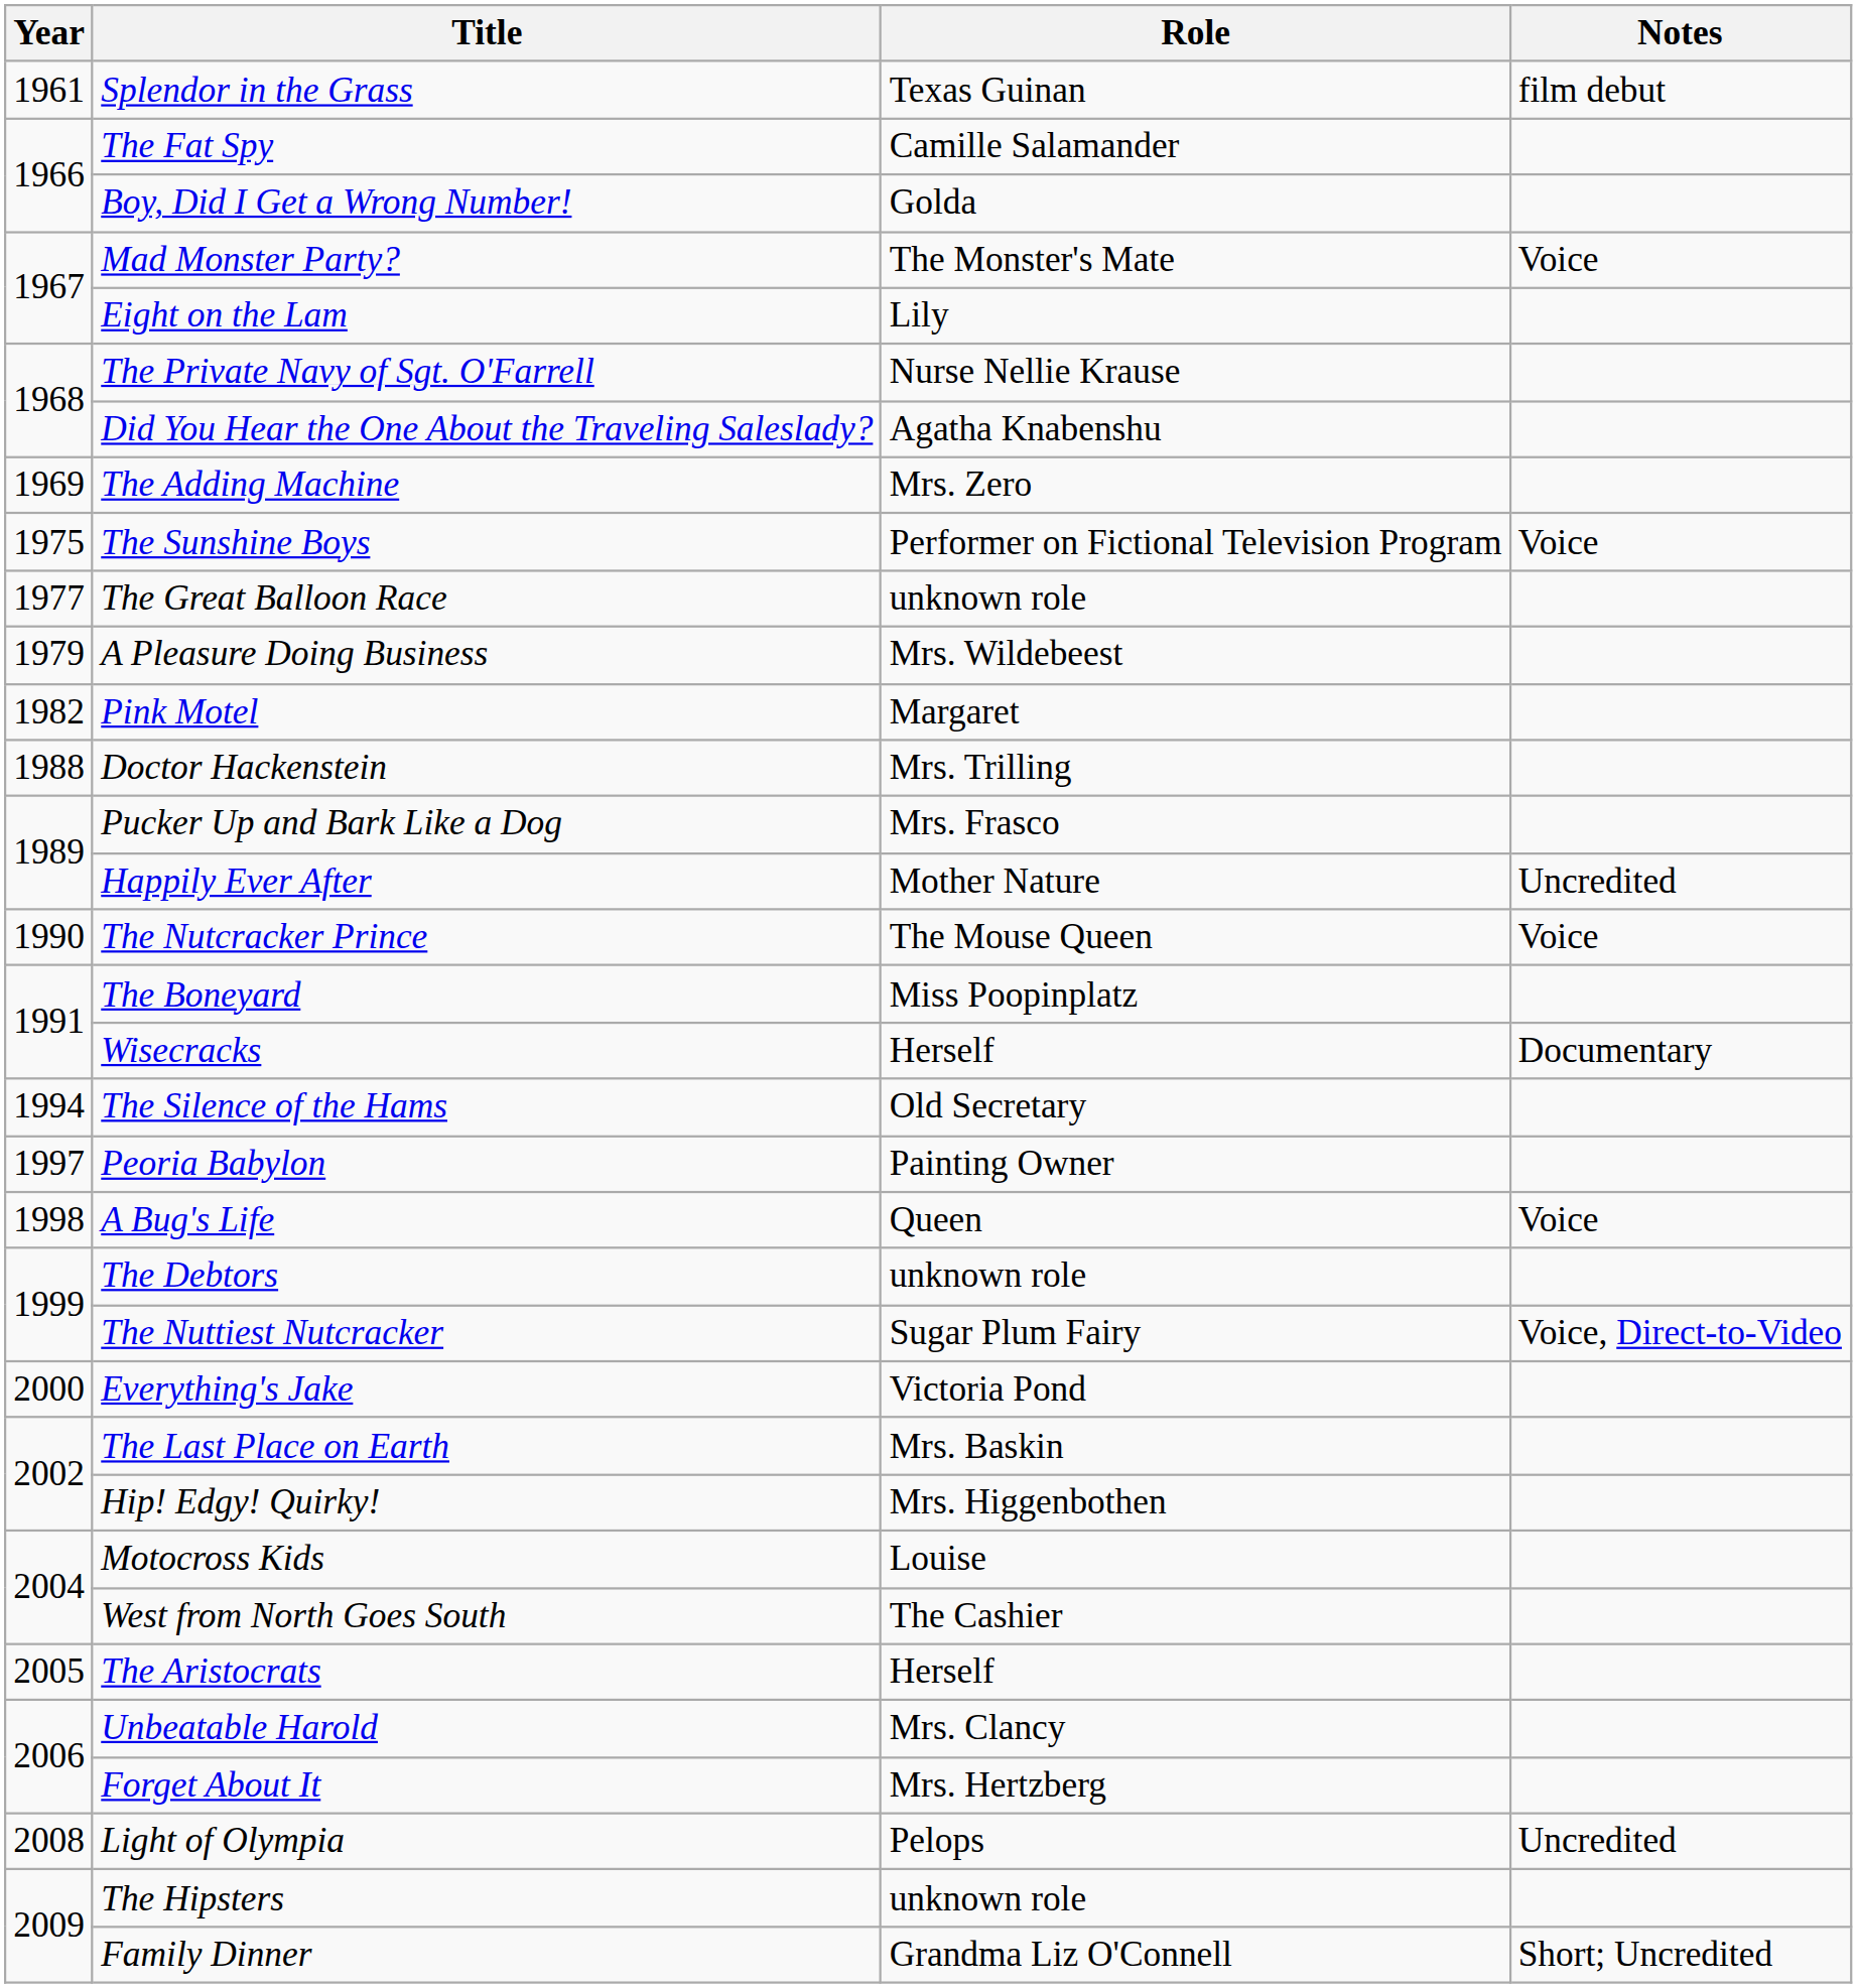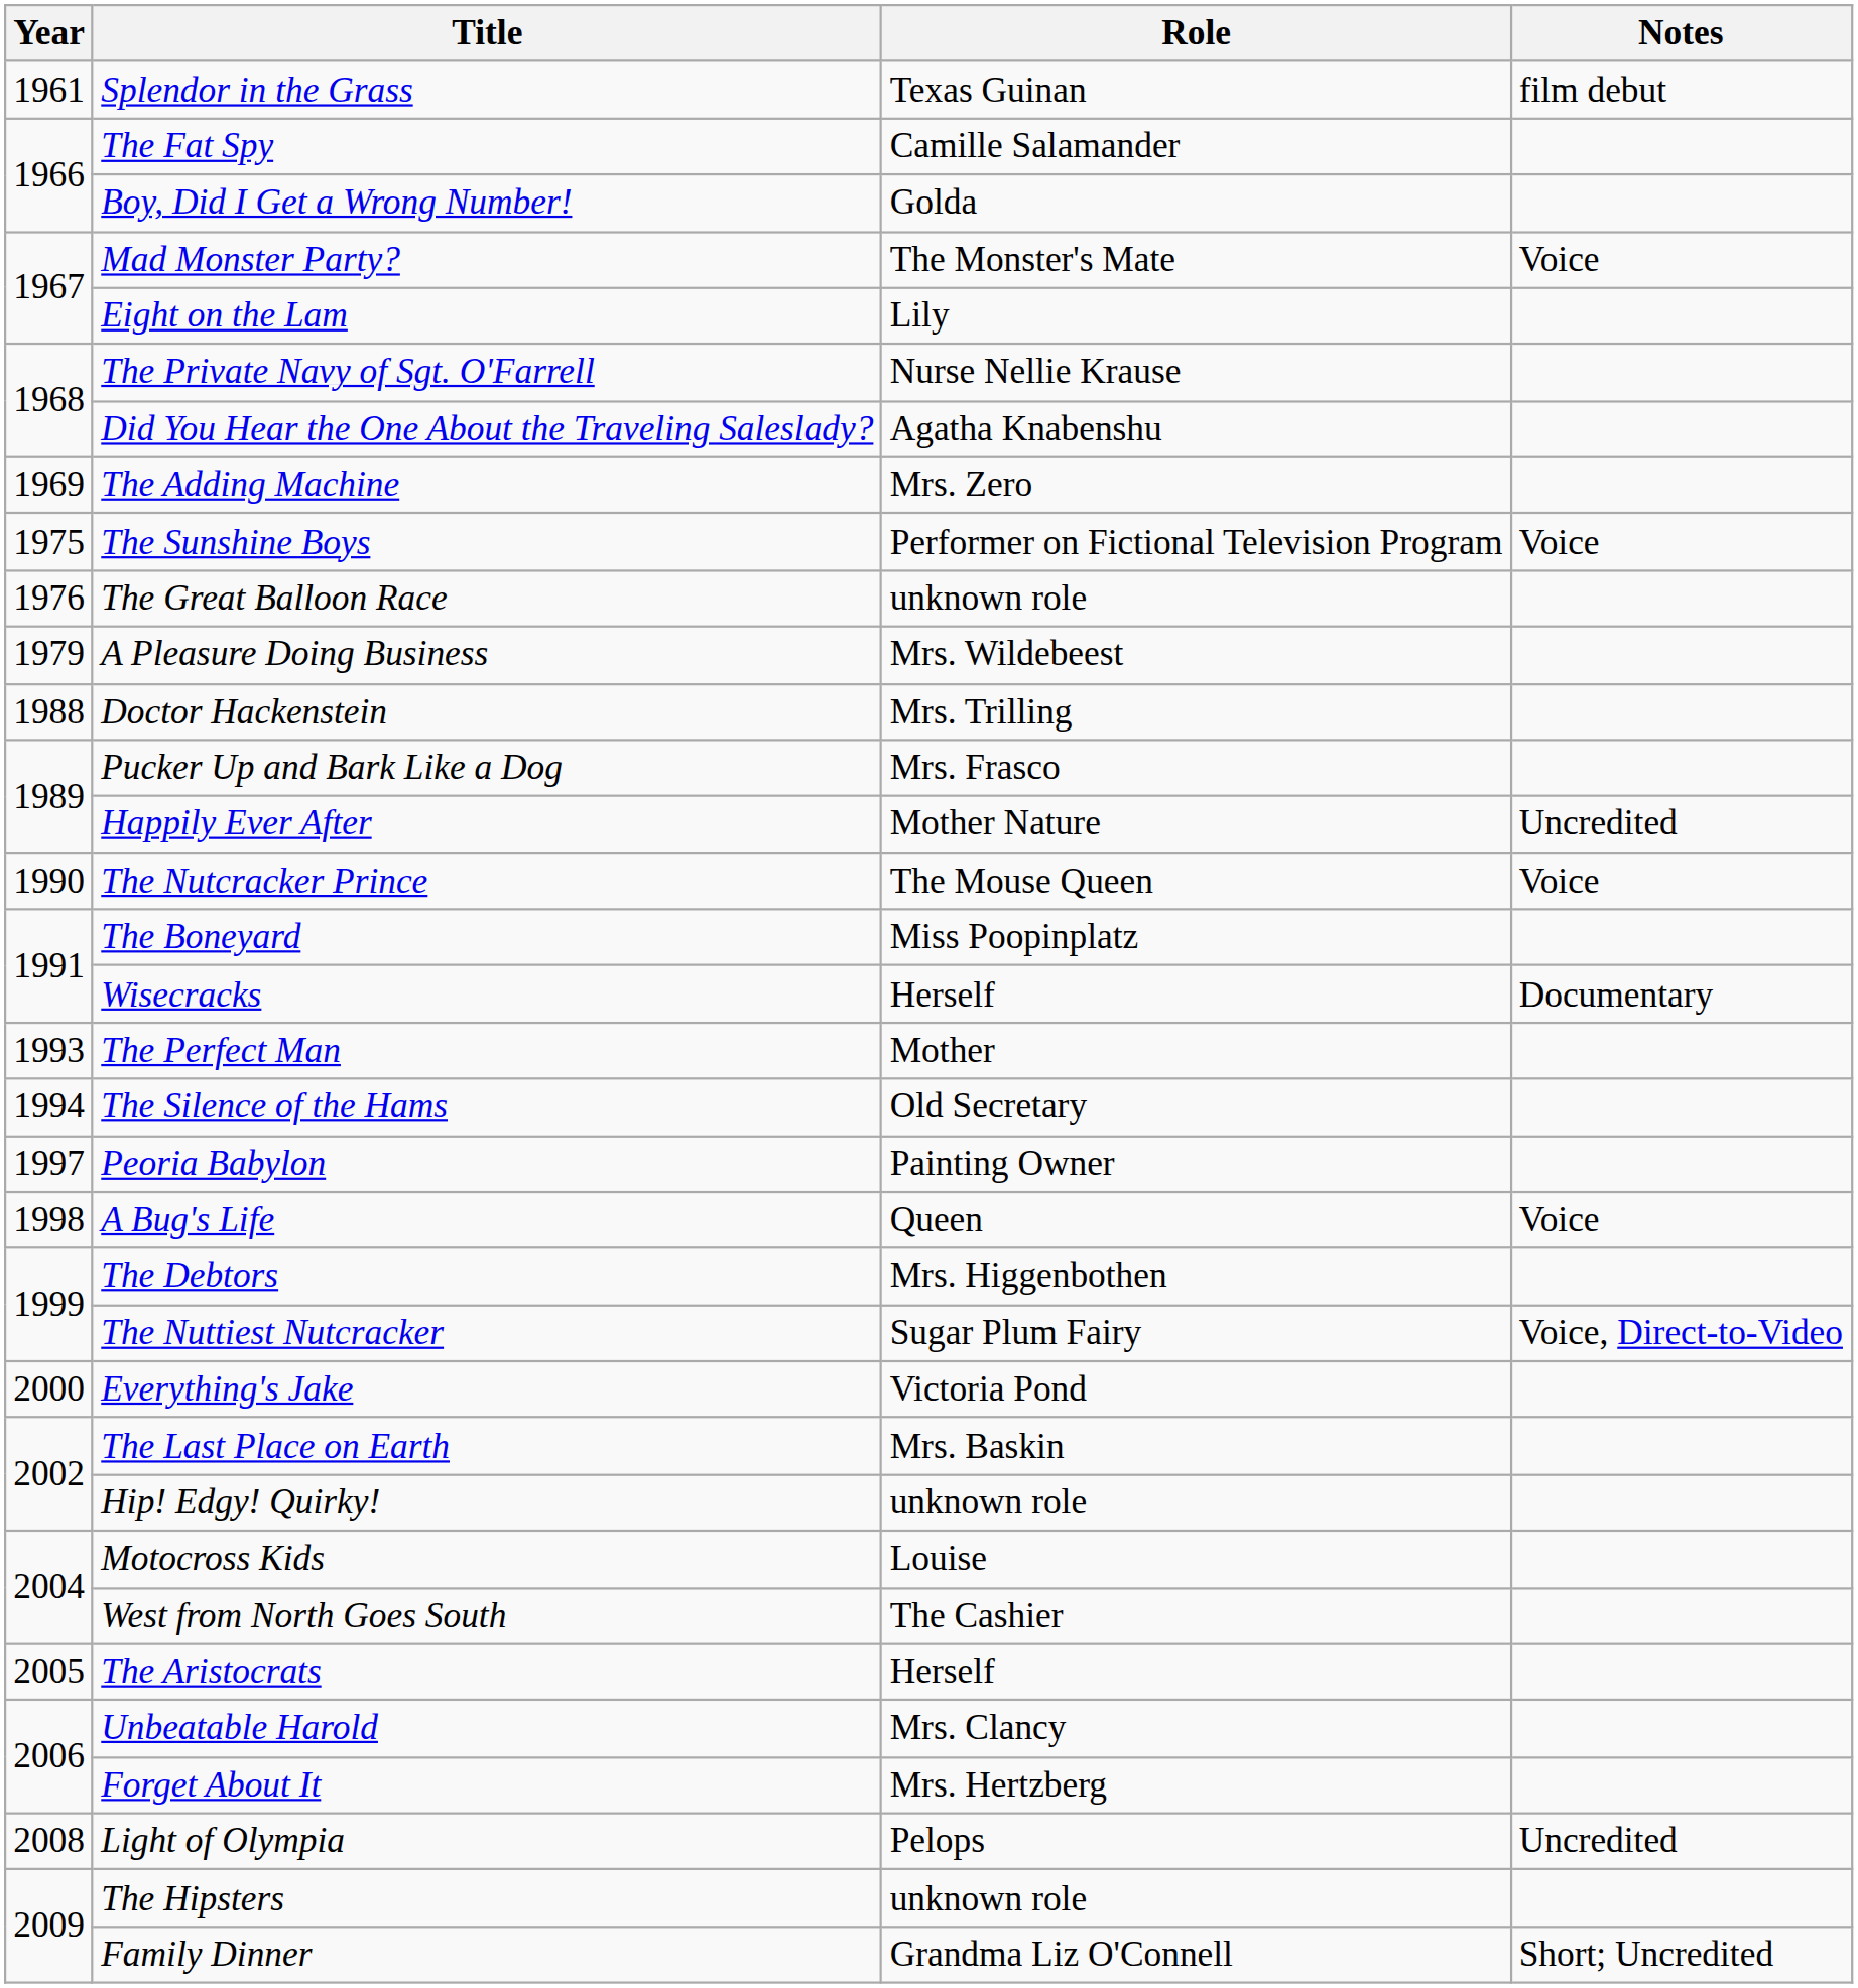 <table class="wikitable sortable">
 <tr>
 <th>Year</th>
 <th>Title</th>
 <th>Role</th>
 <th>Notes</th>
 </tr>
 <tr>
 <td>1961</td>
 <td><em><a href='#'>Splendor in the Grass</a></em></td>
 <td>Texas Guinan</td>
 <td>film debut</td>
 </tr>
 <tr>
 <td rowspan="2">1966</td>
 <td><em><a href='#'>The Fat Spy</a></em></td>
 <td>Camille Salamander</td>
 <td></td>
 </tr>
 <tr>
 <td><em><a href='#'>Boy, Did I Get a Wrong Number!</a></em></td>
 <td>Golda</td>
 <td></td>
 </tr>
 <tr>
 <td rowspan="2">1967</td>
 <td><em><a href='#'>Mad Monster Party?</a></em></td>
 <td>The Monster's Mate</td>
 <td>Voice</td>
 </tr>
 <tr>
 <td><em><a href='#'>Eight on the Lam</a></em></td>
 <td>Lily</td>
 <td></td>
 </tr>
 <tr>
 <td rowspan="2">1968</td>
 <td><em><a href='#'>The Private Navy of Sgt. O'Farrell</a></em></td>
 <td>Nurse Nellie Krause</td>
 <td></td>
 </tr>
 <tr>
 <td><em><a href='#'>Did You Hear the One About the Traveling Saleslady?</a></em></td>
 <td>Agatha Knabenshu</td>
 <td></td>
 </tr>
 <tr>
 <td>1969</td>
 <td><em><a href='#'>The Adding Machine</a></em></td>
 <td>Mrs. Zero</td>
 <td></td>
 </tr>
 <tr>
 <td>1975</td>
 <td><em><a href='#'>The Sunshine Boys</a></em></td>
 <td>Performer on Fictional Television Program</td>
 <td>Voice</td>
 </tr>
 <tr>
-<td>1977</td>
+<td>1976</td>
 <td><em>The Great Balloon Race</em></td>
 <td>unknown role</td>
 <td></td>
 </tr>
 <tr>
 <td>1979</td>
 <td><em>A Pleasure Doing Business</em></td>
 <td>Mrs. Wildebeest</td>
-<td></td>
-</tr>
-<tr>
-<td>1982</td>
-<td><em><a href='#'>Pink Motel</a></em></td>
-<td>Margaret</td>
 <td></td>
 </tr>
 <tr>
 <td>1988</td>
 <td><em>Doctor Hackenstein</em></td>
 <td>Mrs. Trilling</td>
 <td></td>
 </tr>
 <tr>
 <td rowspan="2">1989</td>
 <td><em>Pucker Up and Bark Like a Dog</em></td>
 <td>Mrs. Frasco</td>
 <td></td>
 </tr>
 <tr>
 <td><em><a href='#'>Happily Ever After</a></em></td>
 <td>Mother Nature</td>
 <td>Uncredited</td>
 </tr>
 <tr>
 <td>1990</td>
 <td><em><a href='#'>The Nutcracker Prince</a></em></td>
 <td>The Mouse Queen</td>
 <td>Voice</td>
 </tr>
 <tr>
 <td rowspan="2">1991</td>
 <td><em><a href='#'>The Boneyard</a></em></td>
 <td>Miss Poopinplatz</td>
 <td></td>
 </tr>
 <tr>
 <td><em><a href='#'>Wisecracks</a></em></td>
 <td>Herself</td>
 <td>Documentary</td>
 </tr>
 <tr>
+<td>1993</td>
+<td><em><a href='#'>The Perfect Man</a></em></td>
+<td>Mother</td>
+<td></td>
+</tr>
+<tr>
 <td>1994</td>
 <td><em><a href='#'>The Silence of the Hams</a></em></td>
 <td>Old Secretary</td>
 <td></td>
 </tr>
 <tr>
 <td>1997</td>
 <td><em><a href='#'>Peoria Babylon</a></em></td>
 <td>Painting Owner</td>
 <td></td>
 </tr>
 <tr>
 <td>1998</td>
 <td><em><a href='#'>A Bug's Life</a></em></td>
 <td>Queen</td>
 <td>Voice</td>
 </tr>
 <tr>
 <td rowspan="2">1999</td>
 <td><em><a href='#'>The Debtors</a></em></td>
-<td>unknown role</td>
+<td>Mrs. Higgenbothen</td>
 <td></td>
 </tr>
 <tr>
 <td><em><a href='#'>The Nuttiest Nutcracker</a></em></td>
 <td>Sugar Plum Fairy</td>
 <td>Voice, <a href='#'>Direct-to-Video</a></td>
 </tr>
 <tr>
 <td>2000</td>
 <td><em><a href='#'>Everything's Jake</a></em></td>
 <td>Victoria Pond</td>
 <td></td>
 </tr>
 <tr>
 <td rowspan="2">2002</td>
 <td><em><a href='#'>The Last Place on Earth</a></em></td>
 <td>Mrs. Baskin</td>
 <td></td>
 </tr>
 <tr>
 <td><em>Hip! Edgy! Quirky!</em></td>
-<td>Mrs. Higgenbothen</td>
+<td>unknown role</td>
 <td></td>
 </tr>
 <tr>
 <td rowspan="2">2004</td>
 <td><em>Motocross Kids</em></td>
 <td>Louise</td>
 <td></td>
 </tr>
 <tr>
 <td><em>West from North Goes South</em></td>
 <td>The Cashier</td>
 <td></td>
 </tr>
 <tr>
 <td>2005</td>
 <td><em><a href='#'>The Aristocrats</a></em></td>
 <td>Herself</td>
 <td></td>
 </tr>
 <tr>
 <td rowspan="2">2006</td>
 <td><em><a href='#'>Unbeatable Harold</a></em></td>
 <td>Mrs. Clancy</td>
 <td></td>
 </tr>
 <tr>
 <td><em><a href='#'>Forget About It</a></em></td>
 <td>Mrs. Hertzberg</td>
 <td></td>
 </tr>
 <tr>
 <td>2008</td>
 <td><em>Light of Olympia</em></td>
 <td>Pelops</td>
 <td>Uncredited</td>
 </tr>
 <tr>
 <td rowspan="2">2009</td>
 <td><em>The Hipsters</em></td>
 <td>unknown role</td>
 <td></td>
 </tr>
 <tr>
 <td><em>Family Dinner</em></td>
 <td>Grandma Liz O'Connell</td>
 <td>Short; Uncredited</td>
 </tr>
 </table>
